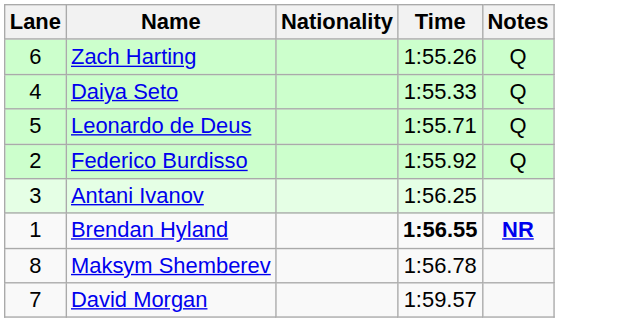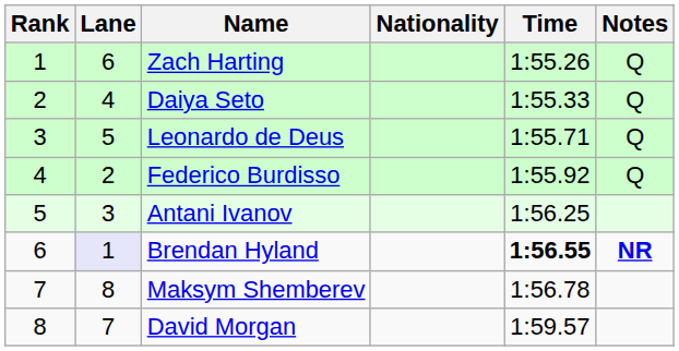 <table class="wikitable sortable" style="text-align:center">
 <tr>
+<th>Rank</th>
 <th>Lane</th>
 <th>Name</th>
 <th>Nationality</th>
 <th>Time</th>
 <th>Notes</th>
 </tr>
 <tr bgcolor=ccffcc>
+<td>1</td>
 <td>6</td>
 <td align=left><a href='#'>Zach Harting</a></td>
 <td align=left></td>
 <td>1:55.26</td>
 <td>Q</td>
 </tr>
 <tr bgcolor=ccffcc>
+<td>2</td>
 <td>4</td>
 <td align=left><a href='#'>Daiya Seto</a></td>
 <td align=left></td>
 <td>1:55.33</td>
 <td>Q</td>
 </tr>
 <tr bgcolor=ccffcc>
+<td>3</td>
 <td>5</td>
 <td align=left><a href='#'>Leonardo de Deus</a></td>
 <td align=left></td>
 <td>1:55.71</td>
 <td>Q</td>
 </tr>
 <tr bgcolor=ccffcc>
+<td>4</td>
 <td>2</td>
 <td align=left><a href='#'>Federico Burdisso</a></td>
 <td align=left></td>
 <td>1:55.92</td>
 <td>Q</td>
 </tr>
 <tr bgcolor=e5ffe5>
+<td>5</td>
 <td>3</td>
 <td align=left><a href='#'>Antani Ivanov</a></td>
 <td align=left></td>
 <td>1:56.25</td>
 <td></td>
 </tr>
 <tr>
-<td>1</td>
+<td>6</td>
+<td style="background: lavender;">1</td>
 <td align=left><a href='#'>Brendan Hyland</a></td>
 <td align=left></td>
 <td><strong>1:56.55</strong></td>
 <td><strong><a href='#'>NR</a></strong></td>
 </tr>
 <tr>
+<td>7</td>
 <td>8</td>
 <td align=left><a href='#'>Maksym Shemberev</a></td>
 <td align=left></td>
 <td>1:56.78</td>
 <td></td>
 </tr>
 <tr>
+<td>8</td>
 <td>7</td>
 <td align=left><a href='#'>David Morgan</a></td>
 <td align=left></td>
 <td>1:59.57</td>
 <td></td>
 </tr>
 </table>
